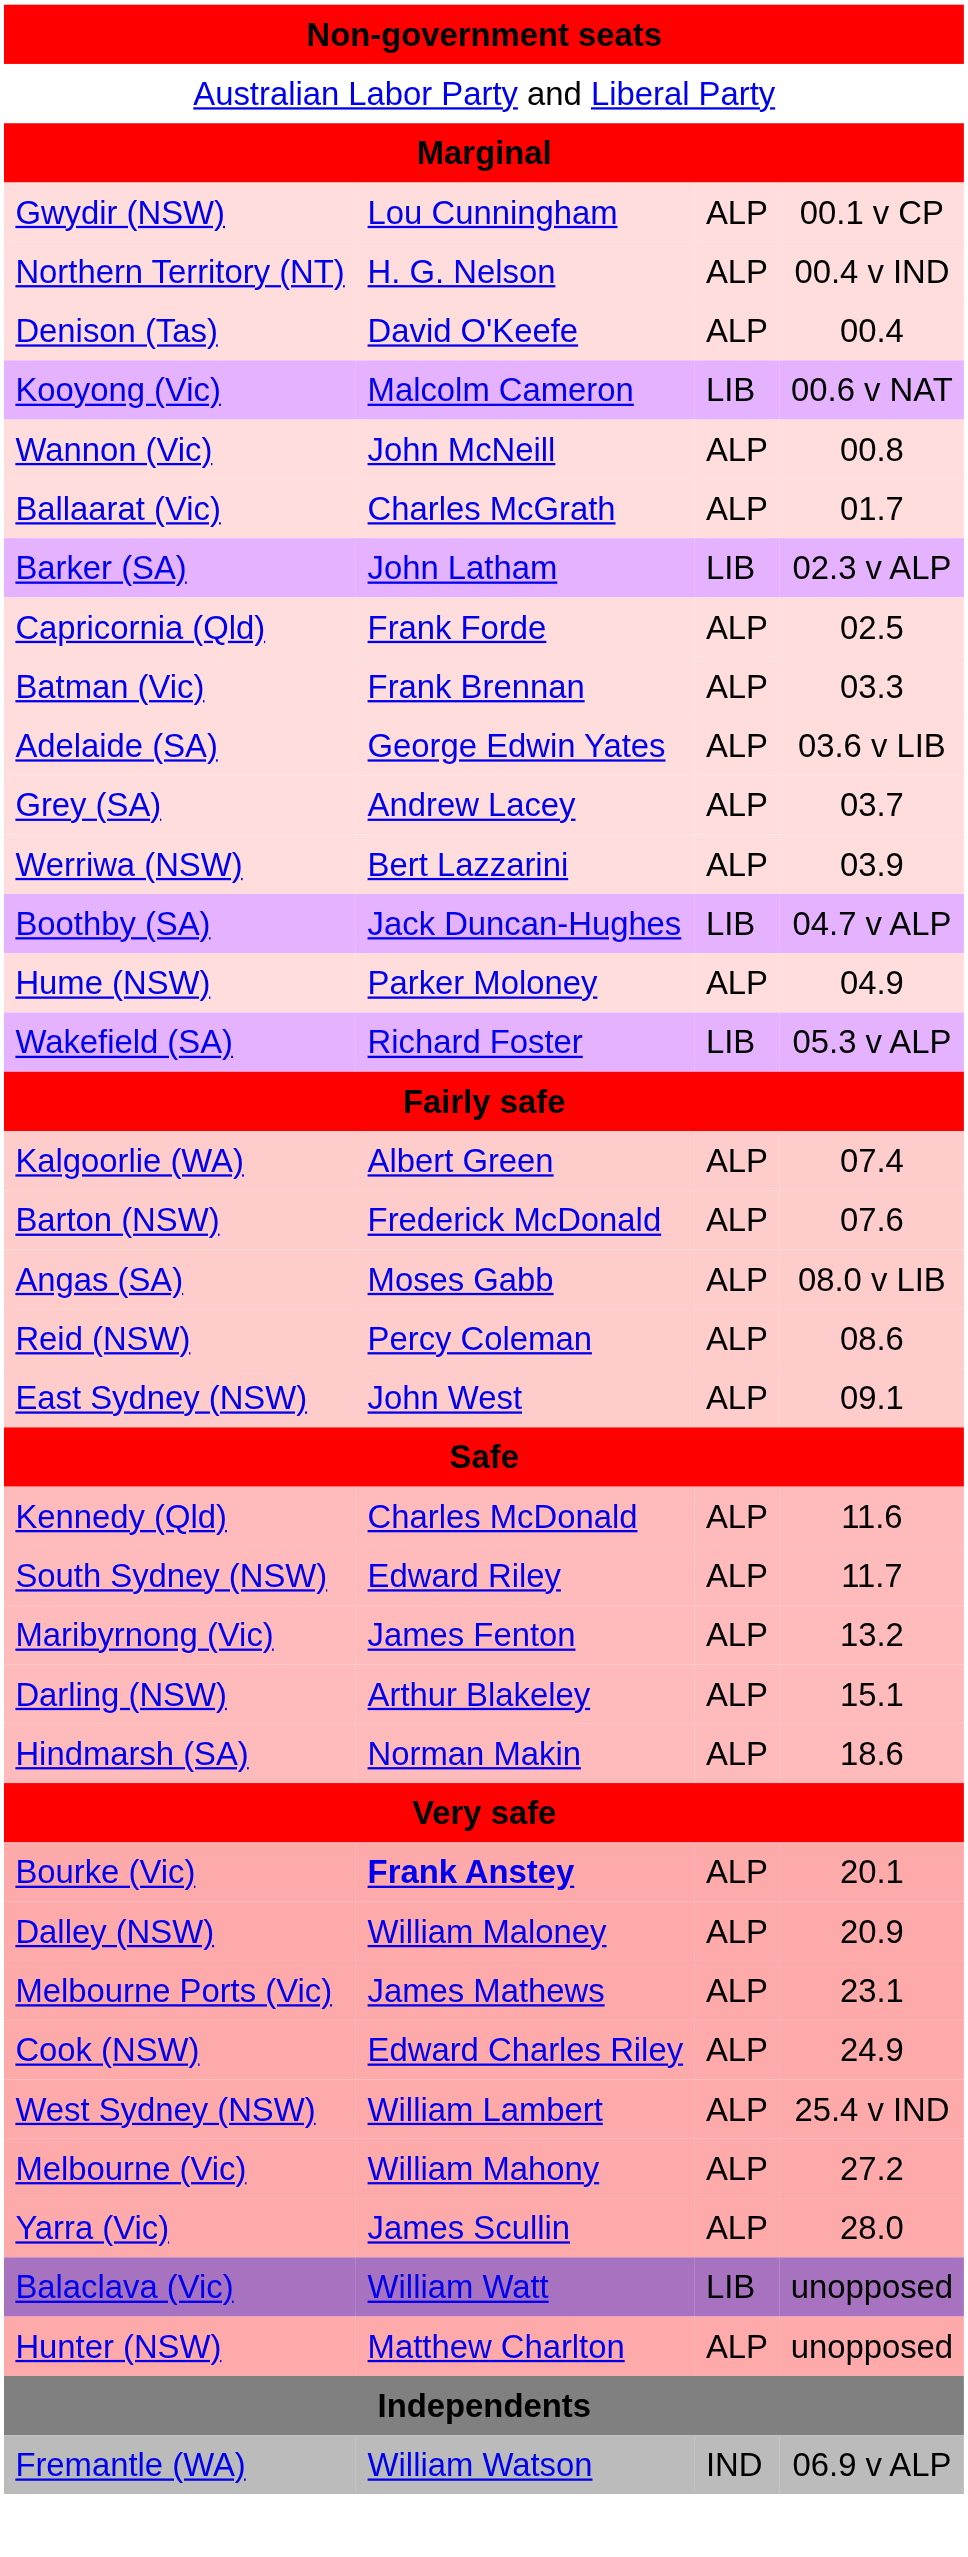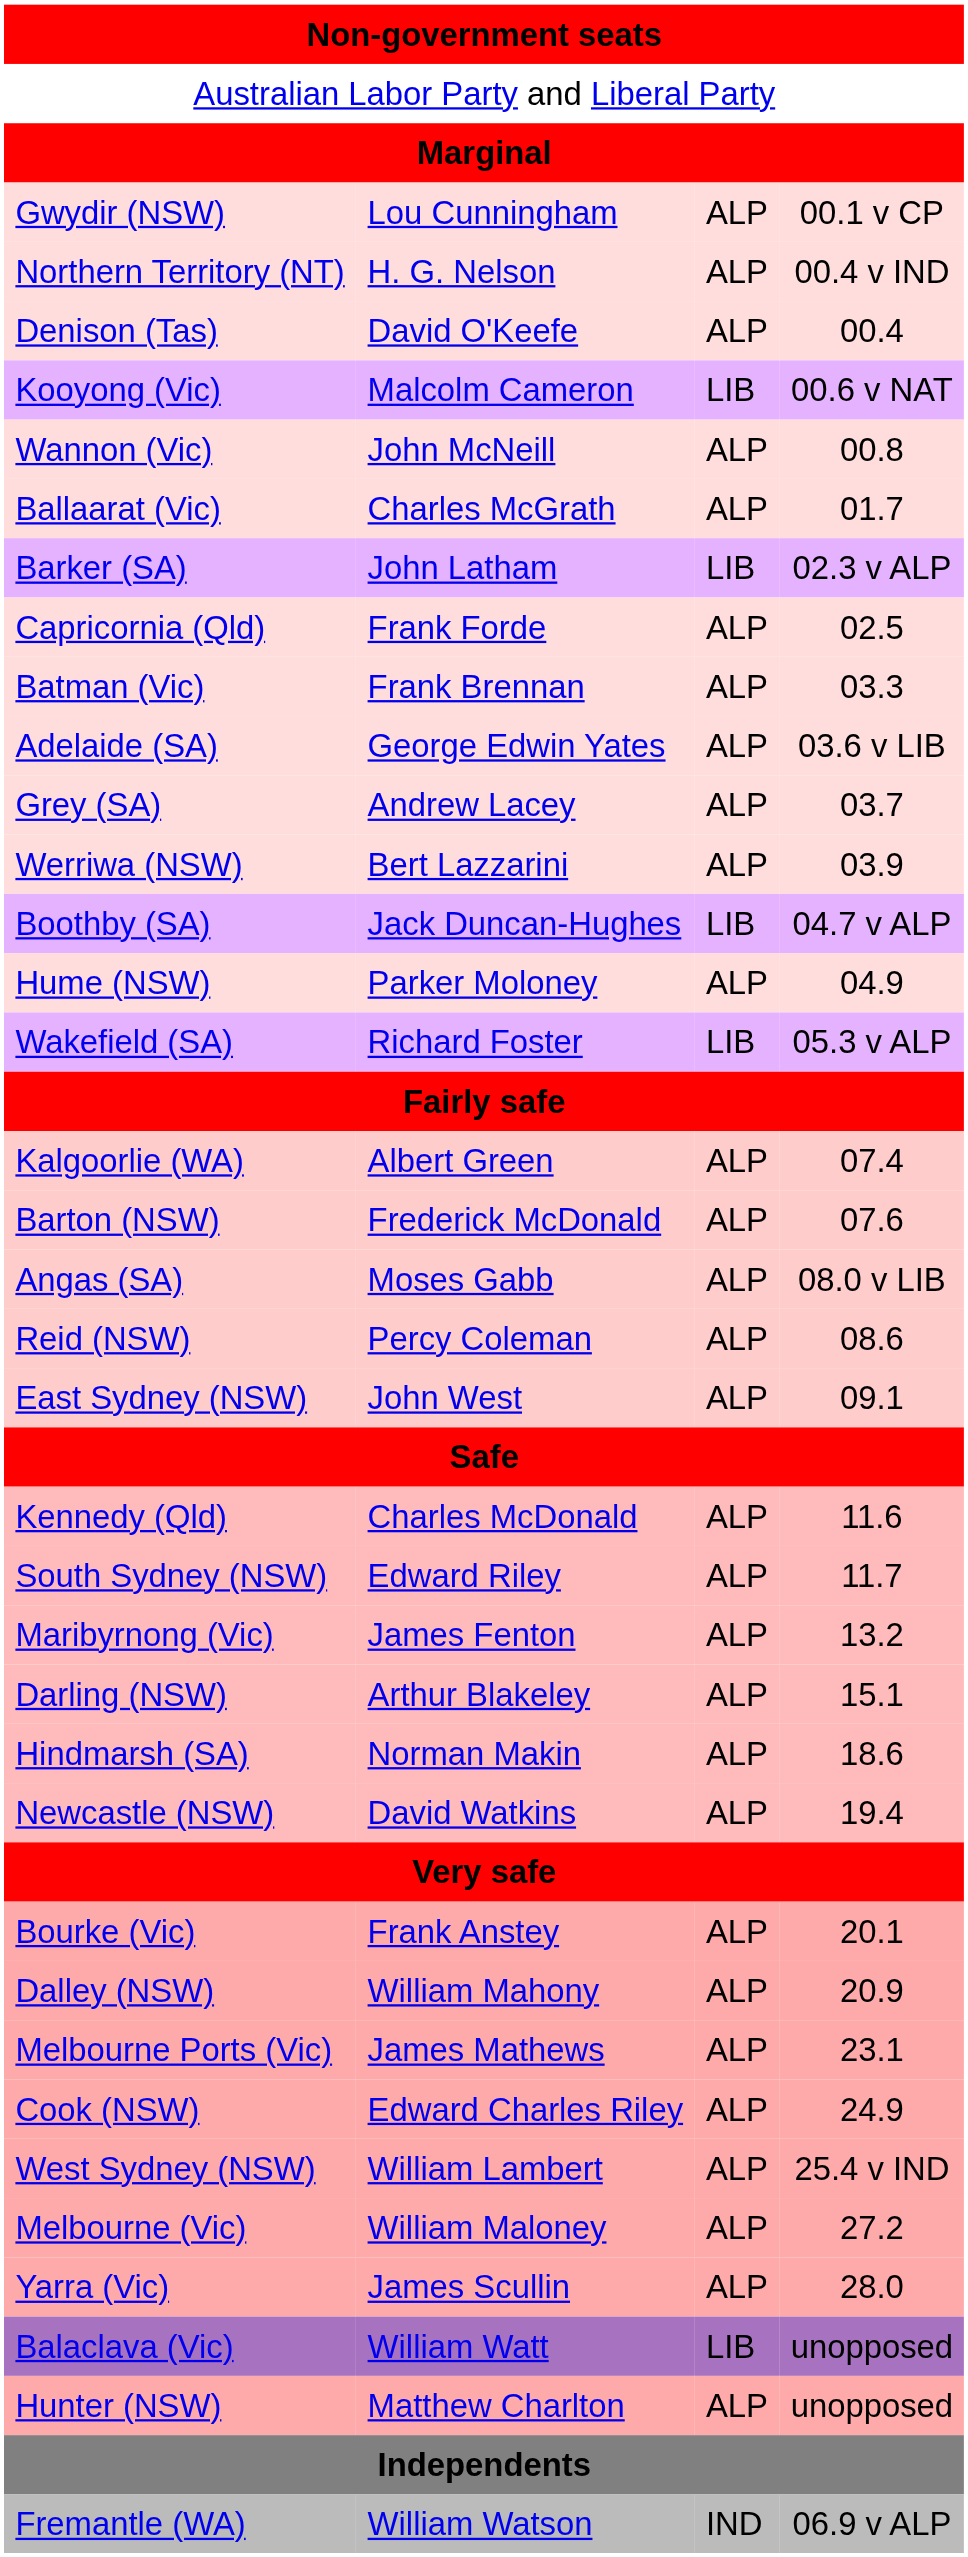 <table class="toccolours" align="left" cellpadding="5" cellspacing="0" style="margin-right: .5em; margin-top: .4em;font-size: 90%;">
 <tr>
 <td COLSPAN=4 align="center" bgcolor="red"><span><strong>Non-government seats</strong></span></td>
 </tr>
 <tr>
 <td style="background-color:white" colspan=4 align="center"><a href='#'>Australian Labor Party</a> and <a href='#'>Liberal Party</a></td>
 </tr>
 <tr>
 <td COLSPAN=4 align="center" bgcolor="red"><span><strong>Marginal</strong></span></td>
 </tr>
 <tr>
 <td align="left" bgcolor="FFDDDD"><a href='#'>Gwydir (NSW)</a></td>
 <td align="left" bgcolor="FFDDDD"><a href='#'>Lou Cunningham</a></td>
 <td align="left" bgcolor="FFDDDD">ALP</td>
 <td align="center" bgcolor="FFDDDD">00.1 v CP</td>
 </tr>
 <tr>
 <td align="left" bgcolor="FFDDDD"><a href='#'>Northern Territory (NT)</a></td>
 <td align="left" bgcolor="FFDDDD"><a href='#'>H. G. Nelson</a></td>
 <td align="left" bgcolor="FFDDDD">ALP</td>
 <td align="center" bgcolor="FFDDDD">00.4 v IND</td>
 </tr>
 <tr>
 <td align="left" bgcolor="FFDDDD"><a href='#'>Denison (Tas)</a></td>
 <td align="left" bgcolor="FFDDDD"><a href='#'>David O'Keefe</a></td>
 <td align="left" bgcolor="FFDDDD">ALP</td>
 <td align="center" bgcolor="FFDDDD">00.4</td>
 </tr>
 <tr>
 <td align="left" bgcolor="E5B2FF"><a href='#'>Kooyong (Vic)</a></td>
 <td align="left" bgcolor="E5B2FF"><a href='#'>Malcolm Cameron</a></td>
 <td align="left" bgcolor="E5B2FF">LIB</td>
 <td align="center" bgcolor="E5B2FF">00.6 v NAT</td>
 </tr>
 <tr>
 <td align="left" bgcolor="FFDDDD"><a href='#'>Wannon (Vic)</a></td>
 <td align="left" bgcolor="FFDDDD"><a href='#'>John McNeill</a></td>
 <td align="left" bgcolor="FFDDDD">ALP</td>
 <td align="center" bgcolor="FFDDDD">00.8</td>
 </tr>
 <tr>
 <td align="left" bgcolor="FFDDDD"><a href='#'>Ballaarat (Vic)</a></td>
 <td align="left" bgcolor="FFDDDD"><a href='#'>Charles McGrath</a></td>
 <td align="left" bgcolor="FFDDDD">ALP</td>
 <td align="center" bgcolor="FFDDDD">01.7</td>
 </tr>
 <tr>
 <td align="left" bgcolor="E5B2FF"><a href='#'>Barker (SA)</a></td>
 <td align="left" bgcolor="E5B2FF"><a href='#'>John Latham</a></td>
 <td align="left" bgcolor="E5B2FF">LIB</td>
 <td align="center" bgcolor="E5B2FF">02.3 v ALP</td>
 </tr>
 <tr>
 <td align="left" bgcolor="FFDDDD"><a href='#'>Capricornia (Qld)</a></td>
 <td align="left" bgcolor="FFDDDD"><a href='#'>Frank Forde</a></td>
 <td align="left" bgcolor="FFDDDD">ALP</td>
 <td align="center" bgcolor="FFDDDD">02.5</td>
 </tr>
 <tr>
 <td align="left" bgcolor="FFDDDD"><a href='#'>Batman (Vic)</a></td>
 <td align="left" bgcolor="FFDDDD"><a href='#'>Frank Brennan</a></td>
 <td align="left" bgcolor="FFDDDD">ALP</td>
 <td align="center" bgcolor="FFDDDD">03.3</td>
 </tr>
 <tr>
 <td align="left" bgcolor="FFDDDD"><a href='#'>Adelaide (SA)</a></td>
 <td align="left" bgcolor="FFDDDD"><a href='#'>George Edwin Yates</a></td>
 <td align="left" bgcolor="FFDDDD">ALP</td>
 <td align="center" bgcolor="FFDDDD">03.6 v LIB</td>
 </tr>
 <tr>
 <td align="left" bgcolor="FFDDDD"><a href='#'>Grey (SA)</a></td>
 <td align="left" bgcolor="FFDDDD"><a href='#'>Andrew Lacey</a></td>
 <td align="left" bgcolor="FFDDDD">ALP</td>
 <td align="center" bgcolor="FFDDDD">03.7</td>
 </tr>
 <tr>
 <td align="left" bgcolor="FFDDDD"><a href='#'>Werriwa (NSW)</a></td>
 <td align="left" bgcolor="FFDDDD"><a href='#'>Bert Lazzarini</a></td>
 <td align="left" bgcolor="FFDDDD">ALP</td>
 <td align="center" bgcolor="FFDDDD">03.9</td>
 </tr>
 <tr>
 <td align="left" bgcolor="E5B2FF"><a href='#'>Boothby (SA)</a></td>
 <td align="left" bgcolor="E5B2FF"><a href='#'>Jack Duncan-Hughes</a></td>
 <td align="left" bgcolor="E5B2FF">LIB</td>
 <td align="center" bgcolor="E5B2FF">04.7 v ALP</td>
 </tr>
 <tr>
 <td align="left" bgcolor="FFDDDD"><a href='#'>Hume (NSW)</a></td>
 <td align="left" bgcolor="FFDDDD"><a href='#'>Parker Moloney</a></td>
 <td align="left" bgcolor="FFDDDD">ALP</td>
 <td align="center" bgcolor="FFDDDD">04.9</td>
 </tr>
 <tr>
 <td align="left" bgcolor="E5B2FF"><a href='#'>Wakefield (SA)</a></td>
 <td align="left" bgcolor="E5B2FF"><a href='#'>Richard Foster</a></td>
 <td align="left" bgcolor="E5B2FF">LIB</td>
 <td align="center" bgcolor="E5B2FF">05.3 v ALP</td>
 </tr>
 <tr>
 <td COLSPAN=4 align="center" bgcolor="red"><span><strong>Fairly safe</strong></span></td>
 </tr>
 <tr>
 <td align="left" bgcolor="FFCCCC"><a href='#'>Kalgoorlie (WA)</a></td>
 <td align="left" bgcolor="FFCCCC"><a href='#'>Albert Green</a></td>
 <td align="left" bgcolor="FFCCCC">ALP</td>
 <td align="center" bgcolor="FFCCCC">07.4</td>
 </tr>
 <tr>
 <td align="left" bgcolor="FFCCCC"><a href='#'>Barton (NSW)</a></td>
 <td align="left" bgcolor="FFCCCC"><a href='#'>Frederick McDonald</a></td>
 <td align="left" bgcolor="FFCCCC">ALP</td>
 <td align="center" bgcolor="FFCCCC">07.6</td>
 </tr>
 <tr>
 <td align="left" bgcolor="FFCCCC"><a href='#'>Angas (SA)</a></td>
 <td align="left" bgcolor="FFCCCC"><a href='#'>Moses Gabb</a></td>
 <td align="left" bgcolor="FFCCCC">ALP</td>
 <td align="center" bgcolor="FFCCCC">08.0 v LIB</td>
 </tr>
 <tr>
 <td align="left" bgcolor="FFCCCC"><a href='#'>Reid (NSW)</a></td>
 <td align="left" bgcolor="FFCCCC"><a href='#'>Percy Coleman</a></td>
 <td align="left" bgcolor="FFCCCC">ALP</td>
 <td align="center" bgcolor="FFCCCC">08.6</td>
 </tr>
 <tr>
 <td align="left" bgcolor="FFCCCC"><a href='#'>East Sydney (NSW)</a></td>
 <td align="left" bgcolor="FFCCCC"><a href='#'>John West</a></td>
 <td align="left" bgcolor="FFCCCC">ALP</td>
 <td align="center" bgcolor="FFCCCC">09.1</td>
 </tr>
 <tr>
 <td COLSPAN=4 align="center" bgcolor="red"><span><strong>Safe</strong></span></td>
 </tr>
 <tr>
 <td align="left" bgcolor="FFBBBB"><a href='#'>Kennedy (Qld)</a></td>
 <td align="left" bgcolor="FFBBBB"><a href='#'>Charles McDonald</a></td>
 <td align="left" bgcolor="FFBBBB">ALP</td>
 <td align="center" bgcolor="FFBBBB">11.6</td>
 </tr>
 <tr>
 <td align="left" bgcolor="FFBBBB"><a href='#'>South Sydney (NSW)</a></td>
 <td align="left" bgcolor="FFBBBB"><a href='#'>Edward Riley</a></td>
 <td align="left" bgcolor="FFBBBB">ALP</td>
 <td align="center" bgcolor="FFBBBB">11.7</td>
 </tr>
 <tr>
 <td align="left" bgcolor="FFBBBB"><a href='#'>Maribyrnong (Vic)</a></td>
 <td align="left" bgcolor="FFBBBB"><a href='#'>James Fenton</a></td>
 <td align="left" bgcolor="FFBBBB">ALP</td>
 <td align="center" bgcolor="FFBBBB">13.2</td>
 </tr>
 <tr>
 <td align="left" bgcolor="FFBBBB"><a href='#'>Darling (NSW)</a></td>
 <td align="left" bgcolor="FFBBBB"><a href='#'>Arthur Blakeley</a></td>
 <td align="left" bgcolor="FFBBBB">ALP</td>
 <td align="center" bgcolor="FFBBBB">15.1</td>
 </tr>
 <tr>
 <td align="left" bgcolor="FFBBBB"><a href='#'>Hindmarsh (SA)</a></td>
 <td align="left" bgcolor="FFBBBB"><a href='#'>Norman Makin</a></td>
 <td align="left" bgcolor="FFBBBB">ALP</td>
 <td align="center" bgcolor="FFBBBB">18.6</td>
 </tr>
 <tr>
+<td align="left" bgcolor="FFBBBB"><a href='#'>Newcastle (NSW)</a></td>
+<td align="left" bgcolor="FFBBBB"><a href='#'>David Watkins</a></td>
+<td align="left" bgcolor="FFBBBB">ALP</td>
+<td align="center" bgcolor="FFBBBB">19.4</td>
+</tr>
+<tr>
 <td COLSPAN=4 align="center" bgcolor="red"><span><strong>Very safe</strong></span></td>
 </tr>
 <tr>
 <td align="left" bgcolor="FFAAAA"><a href='#'>Bourke (Vic)</a></td>
-<td align="left" bgcolor="FFAAAA"><strong><a href='#'>Frank Anstey</a></strong></td>
+<td align="left" bgcolor="FFAAAA"><a href='#'>Frank Anstey</a></td>
 <td align="left" bgcolor="FFAAAA">ALP</td>
 <td align="center" bgcolor="FFAAAA">20.1</td>
 </tr>
 <tr>
 <td align="left" bgcolor="FFAAAA"><a href='#'>Dalley (NSW)</a></td>
-<td align="left" bgcolor="FFAAAA"><a href='#'>William Maloney</a></td>
+<td align="left" bgcolor="FFAAAA"><a href='#'>William Mahony</a></td>
 <td align="left" bgcolor="FFAAAA">ALP</td>
 <td align="center" bgcolor="FFAAAA">20.9</td>
 </tr>
 <tr>
 <td align="left" bgcolor="FFAAAA"><a href='#'>Melbourne Ports (Vic)</a></td>
 <td align="left" bgcolor="FFAAAA"><a href='#'>James Mathews</a></td>
 <td align="left" bgcolor="FFAAAA">ALP</td>
 <td align="center" bgcolor="FFAAAA">23.1</td>
 </tr>
 <tr>
 <td align="left" bgcolor="FFAAAA"><a href='#'>Cook (NSW)</a></td>
 <td align="left" bgcolor="FFAAAA"><a href='#'>Edward Charles Riley</a></td>
 <td align="left" bgcolor="FFAAAA">ALP</td>
 <td align="center" bgcolor="FFAAAA">24.9</td>
 </tr>
 <tr>
 <td align="left" bgcolor="FFAAAA"><a href='#'>West Sydney (NSW)</a></td>
 <td align="left" bgcolor="FFAAAA"><a href='#'>William Lambert</a></td>
 <td align="left" bgcolor="FFAAAA">ALP</td>
 <td align="center" bgcolor="FFAAAA">25.4 v IND</td>
 </tr>
 <tr>
 <td align="left" bgcolor="FFAAAA"><a href='#'>Melbourne (Vic)</a></td>
-<td align="left" bgcolor="FFAAAA"><a href='#'>William Mahony</a></td>
+<td align="left" bgcolor="FFAAAA"><a href='#'>William Maloney</a></td>
 <td align="left" bgcolor="FFAAAA">ALP</td>
 <td align="center" bgcolor="FFAAAA">27.2</td>
 </tr>
 <tr>
 <td align="left" bgcolor="FFAAAA"><a href='#'>Yarra (Vic)</a></td>
 <td align="left" bgcolor="FFAAAA"><a href='#'>James Scullin</a></td>
 <td align="left" bgcolor="FFAAAA">ALP</td>
 <td align="center" bgcolor="FFAAAA">28.0</td>
 </tr>
 <tr>
 <td align="left" bgcolor="A773C0"><a href='#'>Balaclava (Vic)</a></td>
 <td align="left" bgcolor="A773C0"><a href='#'>William Watt</a></td>
 <td align="left" bgcolor="A773C0">LIB</td>
 <td align="center" bgcolor="A773C0">unopposed</td>
 </tr>
 <tr>
 <td align="left" bgcolor="FFAAAA"><a href='#'>Hunter (NSW)</a></td>
 <td align="left" bgcolor="FFAAAA"><a href='#'>Matthew Charlton</a></td>
 <td align="left" bgcolor="FFAAAA">ALP</td>
 <td align="center" bgcolor="FFAAAA">unopposed</td>
 </tr>
 <tr>
 <td COLSPAN=4 align="center" bgcolor="gray"><span><strong>Independents</strong></span></td>
 </tr>
 <tr>
 <td align="left" bgcolor="BBBBBB"><a href='#'>Fremantle (WA)</a></td>
 <td align="left" bgcolor="BBBBBB"><a href='#'>William Watson</a></td>
 <td align="left" bgcolor="BBBBBB">IND</td>
 <td align="center" bgcolor="BBBBBB">06.9 v ALP</td>
 </tr>
 </table>
